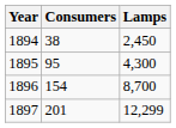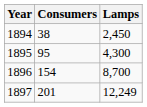 <table class="wikitable">
 <tr>
 <th>Year</th>
 <th>Consumers</th>
 <th>Lamps</th>
 </tr>
 <tr>
 <td>1894</td>
 <td>38</td>
 <td>2,450</td>
 </tr>
 <tr>
 <td>1895</td>
 <td>95</td>
 <td>4,300</td>
 </tr>
 <tr>
 <td>1896</td>
 <td>154</td>
 <td>8,700</td>
 </tr>
 <tr>
 <td>1897</td>
 <td>201</td>
-<td>12,299</td>
+<td>12,249</td>
 </tr>
 </table>
